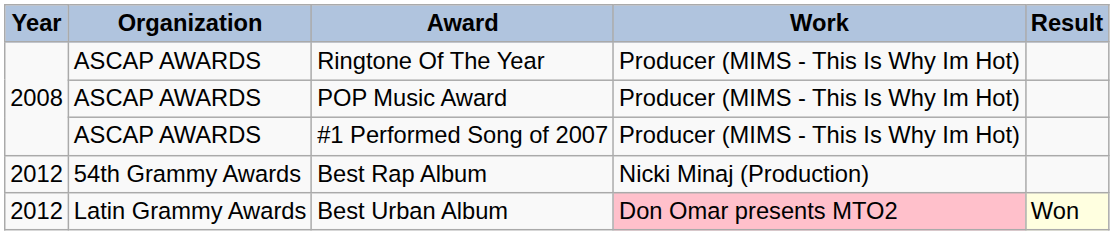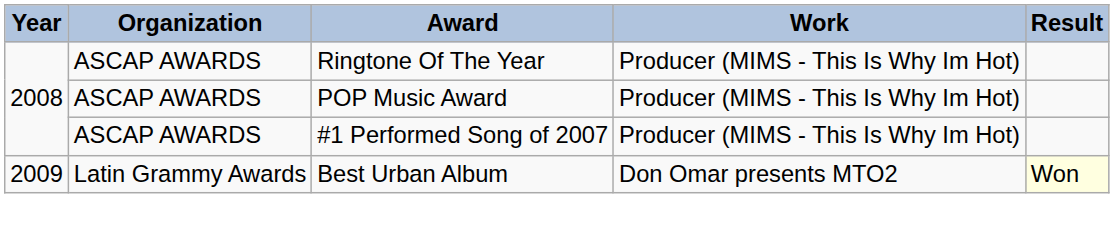 <table class="wikitable">
 <tr>
 <th style="background:#B0C4DE;">Year</th>
 <th style="background:#B0C4DE;">Organization</th>
 <th style="background:#B0C4DE;">Award</th>
 <th style="background:#B0C4DE;">Work</th>
 <th style="background:#B0C4DE;">Result</th>
 </tr>
 <tr>
 <td rowspan="3">2008</td>
 <td>ASCAP AWARDS</td>
 <td>Ringtone Of The Year</td>
 <td>Producer (MIMS - This Is Why Im Hot)</td>
 <td></td>
 </tr>
 <tr>
 <td>ASCAP AWARDS</td>
 <td>POP Music Award</td>
 <td>Producer (MIMS - This Is Why Im Hot)</td>
 <td></td>
 </tr>
 <tr>
 <td>ASCAP AWARDS</td>
 <td>#1 Performed Song of 2007</td>
 <td>Producer (MIMS - This Is Why Im Hot)</td>
 <td></td>
 </tr>
 <tr>
-<td>2012</td>
-<td>54th Grammy Awards</td>
-<td>Best Rap Album</td>
-<td>Nicki Minaj (Production)</td>
-<td></td>
-</tr>
-<tr>
-<td>2012</td>
+<td>2009</td>
 <td>Latin Grammy Awards</td>
 <td>Best Urban Album</td>
-<td style="background: pink;">Don Omar presents MTO2</td>
+<td>Don Omar presents MTO2</td>
 <td style="background: lightyellow;">Won</td>
 </tr>
 </table>
